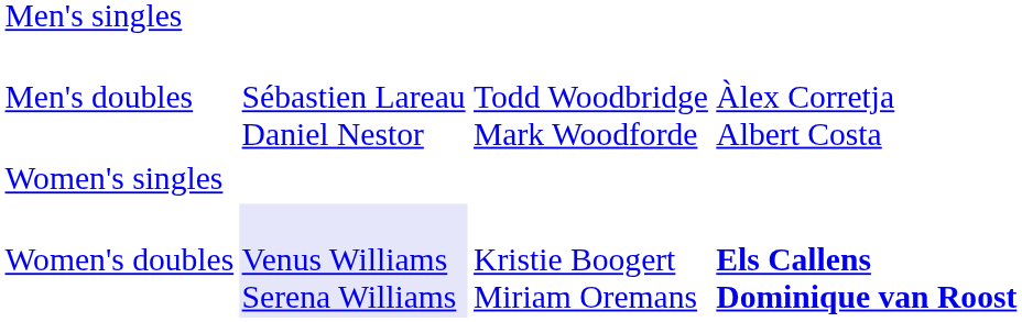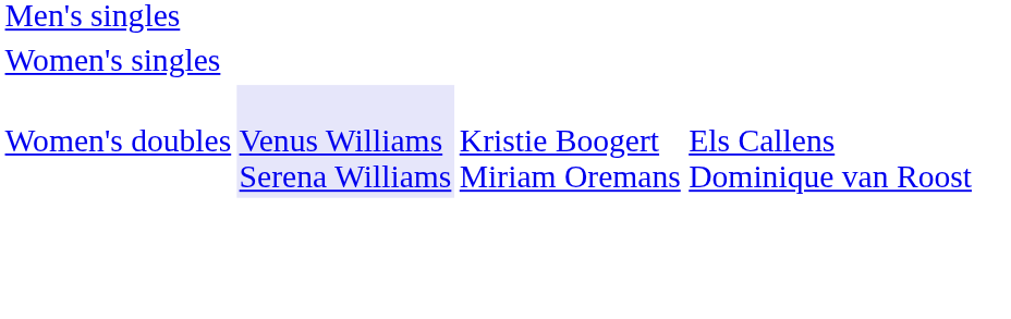 <table>
 <tr>
 <td><a href='#'>Men's singles</a></td>
 <td></td>
 <td></td>
 <td></td>
-</tr>
-<tr>
-<td><a href='#'>Men's doubles</a></td>
-<td><br><a href='#'>Sébastien Lareau</a><br><a href='#'>Daniel Nestor</a></td>
-<td><br><a href='#'>Todd Woodbridge</a><br><a href='#'>Mark Woodforde</a></td>
-<td><br><a href='#'>Àlex Corretja</a><br><a href='#'>Albert Costa</a></td>
 </tr>
 <tr>
 <td><a href='#'>Women's singles</a></td>
 <td></td>
 <td></td>
 <td></td>
 </tr>
 <tr>
 <td><a href='#'>Women's doubles</a></td>
 <td style="background: lavender;"><br><a href='#'>Venus Williams</a><br><a href='#'>Serena Williams</a></td>
 <td><br><a href='#'>Kristie Boogert</a><br><a href='#'>Miriam Oremans</a></td>
-<td><strong><br><a href='#'>Els Callens</a><br><a href='#'>Dominique van Roost</a></strong></td>
+<td><br><a href='#'>Els Callens</a><br><a href='#'>Dominique van Roost</a></td>
 </tr>
 </table>
